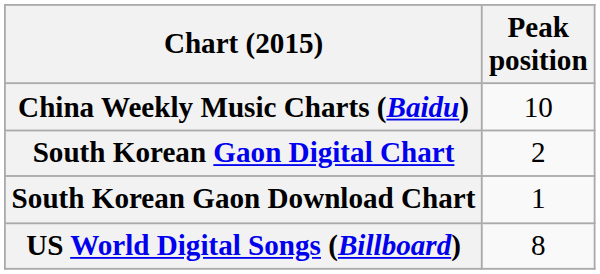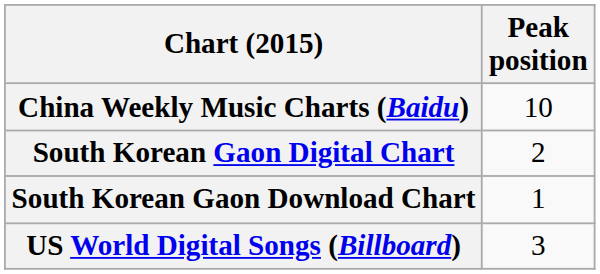 <table class="wikitable sortable plainrowheaders">
 <tr>
 <th>Chart (2015)</th>
 <th>Peak<br>position</th>
 </tr>
 <tr>
 <th scope="row">China Weekly Music Charts (<em><a href='#'>Baidu</a></em>)</th>
 <td style="text-align:center;">10</td>
 </tr>
 <tr>
 <th scope="row">South Korean <a href='#'>Gaon Digital Chart</a></th>
 <td align="center">2</td>
 </tr>
 <tr>
 <th scope="row">South Korean Gaon Download Chart</th>
 <td align="center">1</td>
 </tr>
 <tr>
 <th scope="row">US <a href='#'>World Digital Songs</a> (<em><a href='#'>Billboard</a></em>)</th>
-<td style="text-align:center;">8</td>
+<td style="text-align:center;">3</td>
 </tr>
 </table>
